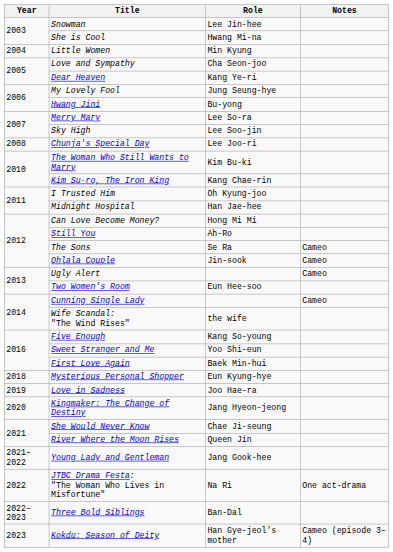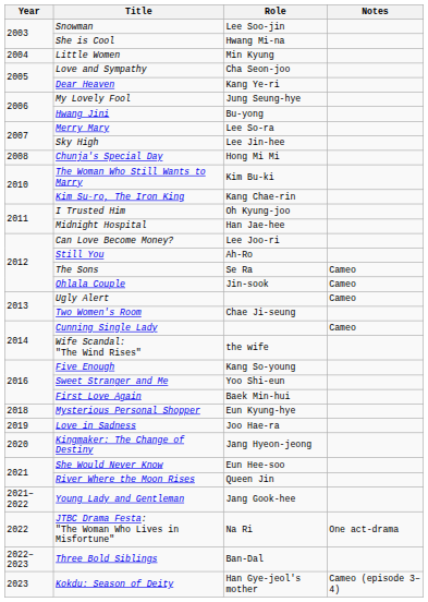 <table class="wikitable">
 <tr>
 <th>Year</th>
 <th>Title</th>
 <th>Role</th>
 <th>Notes</th>
 </tr>
 <tr>
 <td rowspan=2>2003</td>
 <td><em>Snowman</em></td>
-<td>Lee Jin-hee</td>
+<td>Lee Soo-jin</td>
 <td></td>
 </tr>
 <tr>
 <td><em>She is Cool </em></td>
 <td>Hwang Mi-na</td>
 <td></td>
 </tr>
 <tr>
 <td>2004</td>
 <td><em>Little Women</em></td>
 <td>Min Kyung</td>
 <td></td>
 </tr>
 <tr>
 <td rowspan=2>2005</td>
 <td><em>Love and Sympathy</em></td>
 <td>Cha Seon-joo</td>
 <td></td>
 </tr>
 <tr>
 <td><em><a href='#'>Dear Heaven</a></em></td>
 <td>Kang Ye-ri</td>
 <td></td>
 </tr>
 <tr>
 <td rowspan=2>2006</td>
 <td><em>My Lovely Fool </em></td>
 <td>Jung Seung-hye</td>
 <td></td>
 </tr>
 <tr>
 <td><em><a href='#'>Hwang Jini</a></em></td>
 <td>Bu-yong</td>
 <td></td>
 </tr>
 <tr>
 <td rowspan=2>2007</td>
 <td><em><a href='#'>Merry Mary</a></em></td>
 <td>Lee So-ra</td>
 <td></td>
 </tr>
 <tr>
 <td><em>Sky High </em></td>
-<td>Lee Soo-jin</td>
+<td>Lee Jin-hee</td>
 <td></td>
 </tr>
 <tr>
 <td>2008</td>
 <td><em><a href='#'>Chunja's Special Day</a></em></td>
-<td>Lee Joo-ri</td>
+<td>Hong Mi Mi</td>
 <td></td>
 </tr>
 <tr>
 <td rowspan=2>2010</td>
 <td><em><a href='#'>The Woman Who Still Wants to Marry</a></em></td>
 <td>Kim Bu-ki</td>
 <td></td>
 </tr>
 <tr>
 <td><em><a href='#'>Kim Su-ro, The Iron King</a></em></td>
 <td>Kang Chae-rin</td>
 <td></td>
 </tr>
 <tr>
 <td rowspan=2>2011</td>
 <td><em>I Trusted Him</em></td>
 <td>Oh Kyung-joo</td>
 <td></td>
 </tr>
 <tr>
 <td><em>Midnight Hospital</em></td>
 <td>Han Jae-hee</td>
 <td></td>
 </tr>
 <tr>
 <td rowspan=4>2012</td>
 <td><em>Can Love Become Money?</em></td>
-<td>Hong Mi Mi</td>
+<td>Lee Joo-ri</td>
 <td></td>
 </tr>
 <tr>
 <td><em><a href='#'>Still You</a></em></td>
 <td>Ah-Ro</td>
 <td></td>
 </tr>
 <tr>
 <td><em>The Sons</em></td>
 <td>Se Ra</td>
 <td>Cameo</td>
 </tr>
 <tr>
 <td><em><a href='#'>Ohlala Couple</a></em></td>
 <td>Jin-sook</td>
 <td>Cameo</td>
 </tr>
 <tr>
 <td rowspan=2>2013</td>
 <td><em>Ugly Alert </em></td>
 <td></td>
 <td>Cameo</td>
 </tr>
 <tr>
 <td><em><a href='#'>Two Women's Room</a></em></td>
-<td>Eun Hee-soo</td>
+<td>Chae Ji-seung</td>
 <td></td>
 </tr>
 <tr>
 <td rowspan=2>2014</td>
 <td><em><a href='#'>Cunning Single Lady</a></em></td>
 <td></td>
 <td>Cameo</td>
 </tr>
 <tr>
 <td><em>Wife Scandal:</em><br>"The Wind Rises"</td>
 <td>the wife</td>
 <td></td>
 </tr>
 <tr>
 <td rowspan=3>2016</td>
 <td><em><a href='#'>Five Enough</a></em></td>
 <td>Kang So-young</td>
 <td></td>
 </tr>
 <tr>
 <td><em><a href='#'>Sweet Stranger and Me</a></em></td>
 <td>Yoo Shi-eun</td>
 <td></td>
 </tr>
 <tr>
 <td><em><a href='#'>First Love Again</a></em></td>
 <td>Baek Min-hui</td>
 <td></td>
 </tr>
 <tr>
 <td>2018</td>
 <td><em><a href='#'>Mysterious Personal Shopper</a></em></td>
 <td>Eun Kyung-hye</td>
 <td></td>
 </tr>
 <tr>
 <td>2019</td>
 <td><em><a href='#'>Love in Sadness</a></em></td>
 <td>Joo Hae-ra</td>
 <td></td>
 </tr>
 <tr>
 <td>2020</td>
 <td><em><a href='#'>Kingmaker: The Change of Destiny</a></em></td>
 <td>Jang Hyeon-jeong</td>
 <td></td>
 </tr>
 <tr>
 <td rowspan=2>2021</td>
 <td><em><a href='#'>She Would Never Know</a></em></td>
-<td>Chae Ji-seung</td>
+<td>Eun Hee-soo</td>
 <td></td>
 </tr>
 <tr>
 <td><em><a href='#'>River Where the Moon Rises</a></em></td>
 <td>Queen Jin</td>
 <td></td>
 </tr>
 <tr>
 <td>2021–2022</td>
 <td><em><a href='#'>Young Lady and Gentleman</a></em></td>
 <td>Jang Gook-hee</td>
 <td></td>
 </tr>
 <tr>
 <td>2022</td>
 <td><em><a href='#'>JTBC Drama Festa</a>:</em><br>"The Woman Who Lives in Misfortune"</td>
 <td>Na Ri</td>
 <td>One act-drama</td>
 </tr>
 <tr>
 <td>2022–2023</td>
 <td><em><a href='#'>Three Bold Siblings</a></em></td>
 <td>Ban-Dal</td>
 <td></td>
 </tr>
 <tr>
 <td>2023</td>
 <td><em><a href='#'>Kokdu: Season of Deity</a></em></td>
 <td>Han Gye-jeol's mother</td>
 <td>Cameo (episode 3–4)</td>
 </tr>
 </table>
